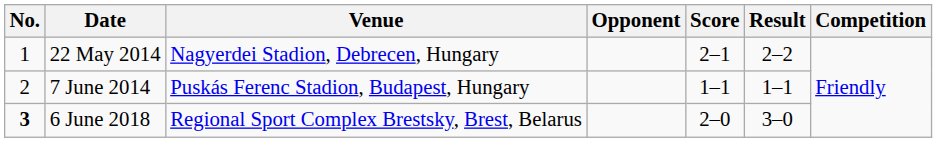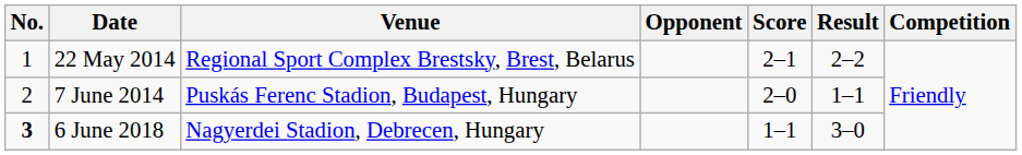 <table class="wikitable sortable">
 <tr>
 <th scope="col">No.</th>
 <th scope="col">Date</th>
 <th scope="col">Venue</th>
 <th scope="col">Opponent</th>
 <th scope="col">Score</th>
 <th scope="col">Result</th>
 <th scope="col">Competition</th>
 </tr>
 <tr>
 <td align="center">1</td>
 <td>22 May 2014</td>
-<td><a href='#'>Nagyerdei Stadion</a>, <a href='#'>Debrecen</a>, Hungary</td>
+<td><a href='#'>Regional Sport Complex Brestsky</a>, <a href='#'>Brest</a>, Belarus</td>
 <td></td>
 <td align="center">2–1</td>
 <td align="center">2–2</td>
 <td rowspan="3"><a href='#'>Friendly</a></td>
 </tr>
 <tr>
 <td align="center">2</td>
 <td>7 June 2014</td>
 <td><a href='#'>Puskás Ferenc Stadion</a>, <a href='#'>Budapest</a>, Hungary</td>
 <td></td>
-<td align="center">1–1</td>
+<td align="center">2–0</td>
 <td align="center">1–1</td>
 </tr>
 <tr>
 <td align="center"><strong>3</strong></td>
 <td>6 June 2018</td>
-<td><a href='#'>Regional Sport Complex Brestsky</a>, <a href='#'>Brest</a>, Belarus</td>
+<td><a href='#'>Nagyerdei Stadion</a>, <a href='#'>Debrecen</a>, Hungary</td>
 <td></td>
-<td align="center">2–0</td>
+<td align="center">1–1</td>
 <td align="center">3–0</td>
 </tr>
 </table>
